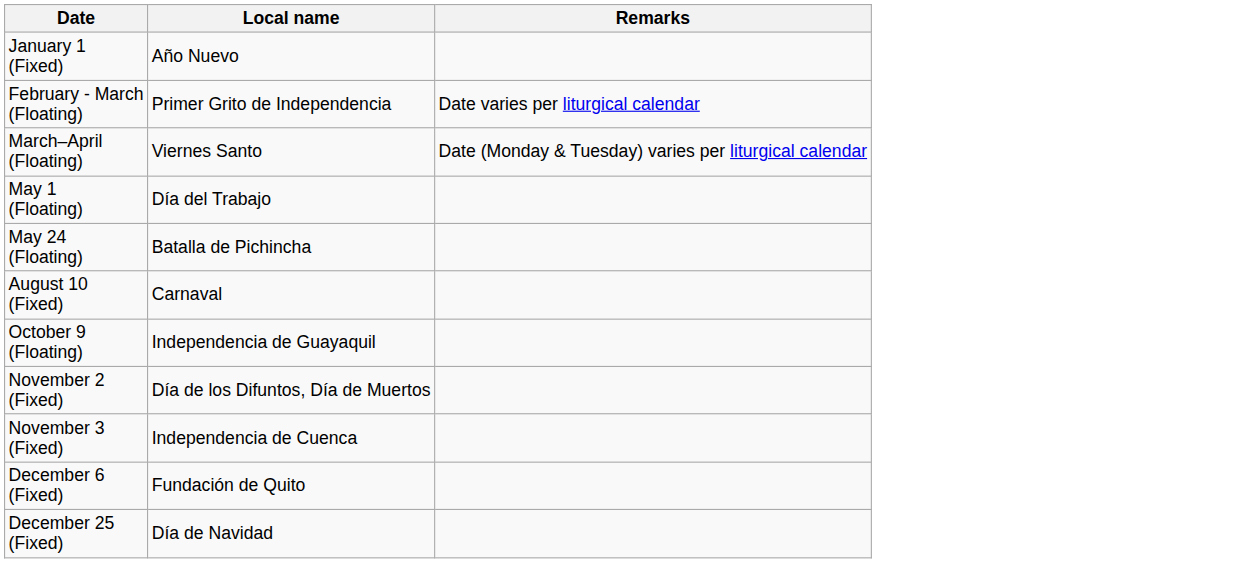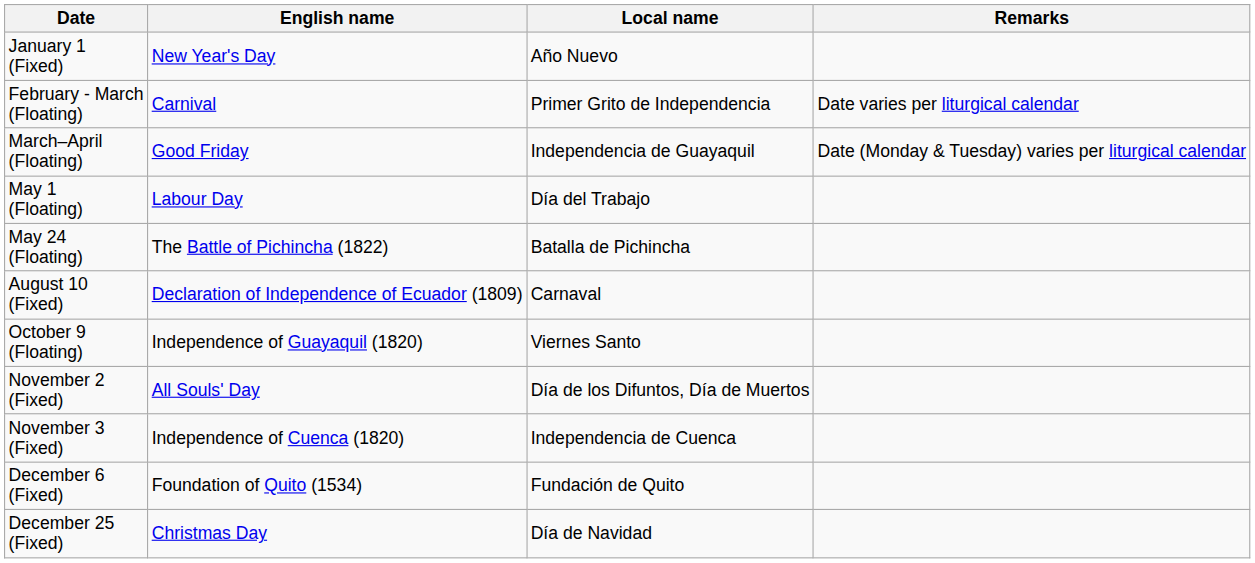 <table class="wikitable">
 <tr>
 <th>Date</th>
+<th>English name</th>
 <th>Local name</th>
 <th>Remarks</th>
 </tr>
 <tr>
 <td>January 1<br>(Fixed)</td>
+<td><a href='#'>New Year's Day</a></td>
 <td>Año Nuevo</td>
 <td></td>
 </tr>
 <tr>
 <td>February - March<br>(Floating)</td>
+<td><a href='#'>Carnival</a></td>
 <td>Primer Grito de Independencia</td>
 <td>Date varies per <a href='#'>liturgical calendar</a></td>
 </tr>
 <tr>
 <td>March–April<br>(Floating)</td>
-<td>Viernes Santo</td>
+<td><a href='#'>Good Friday</a></td>
+<td>Independencia de Guayaquil</td>
 <td>Date (Monday & Tuesday) varies per <a href='#'>liturgical calendar</a></td>
 </tr>
 <tr>
 <td>May 1<br>(Floating)</td>
+<td><a href='#'>Labour Day</a></td>
 <td>Día del Trabajo</td>
 <td></td>
 </tr>
 <tr>
 <td>May 24<br>(Floating)</td>
+<td>The <a href='#'>Battle of Pichincha</a> (1822)</td>
 <td>Batalla de Pichincha</td>
 <td></td>
 </tr>
 <tr>
 <td>August 10<br>(Fixed)</td>
+<td><a href='#'>Declaration of Independence of Ecuador</a> (1809)</td>
 <td>Carnaval</td>
 <td></td>
 </tr>
 <tr>
 <td>October 9<br>(Floating)</td>
-<td>Independencia de Guayaquil</td>
+<td>Independence of <a href='#'>Guayaquil</a> (1820)</td>
+<td>Viernes Santo</td>
 <td></td>
 </tr>
 <tr>
 <td>November 2<br>(Fixed)</td>
+<td><a href='#'>All Souls' Day</a></td>
 <td>Día de los Difuntos, Día de Muertos</td>
 <td></td>
 </tr>
 <tr>
 <td>November 3<br>(Fixed)</td>
+<td>Independence of <a href='#'>Cuenca</a> (1820)</td>
 <td>Independencia de Cuenca</td>
 <td></td>
 </tr>
 <tr>
 <td>December 6<br>(Fixed)</td>
+<td>Foundation of <a href='#'>Quito</a> (1534)</td>
 <td>Fundación de Quito</td>
 <td></td>
 </tr>
 <tr>
 <td>December 25<br>(Fixed)</td>
+<td><a href='#'>Christmas Day</a></td>
 <td>Día de Navidad</td>
 <td></td>
 </tr>
 </table>
